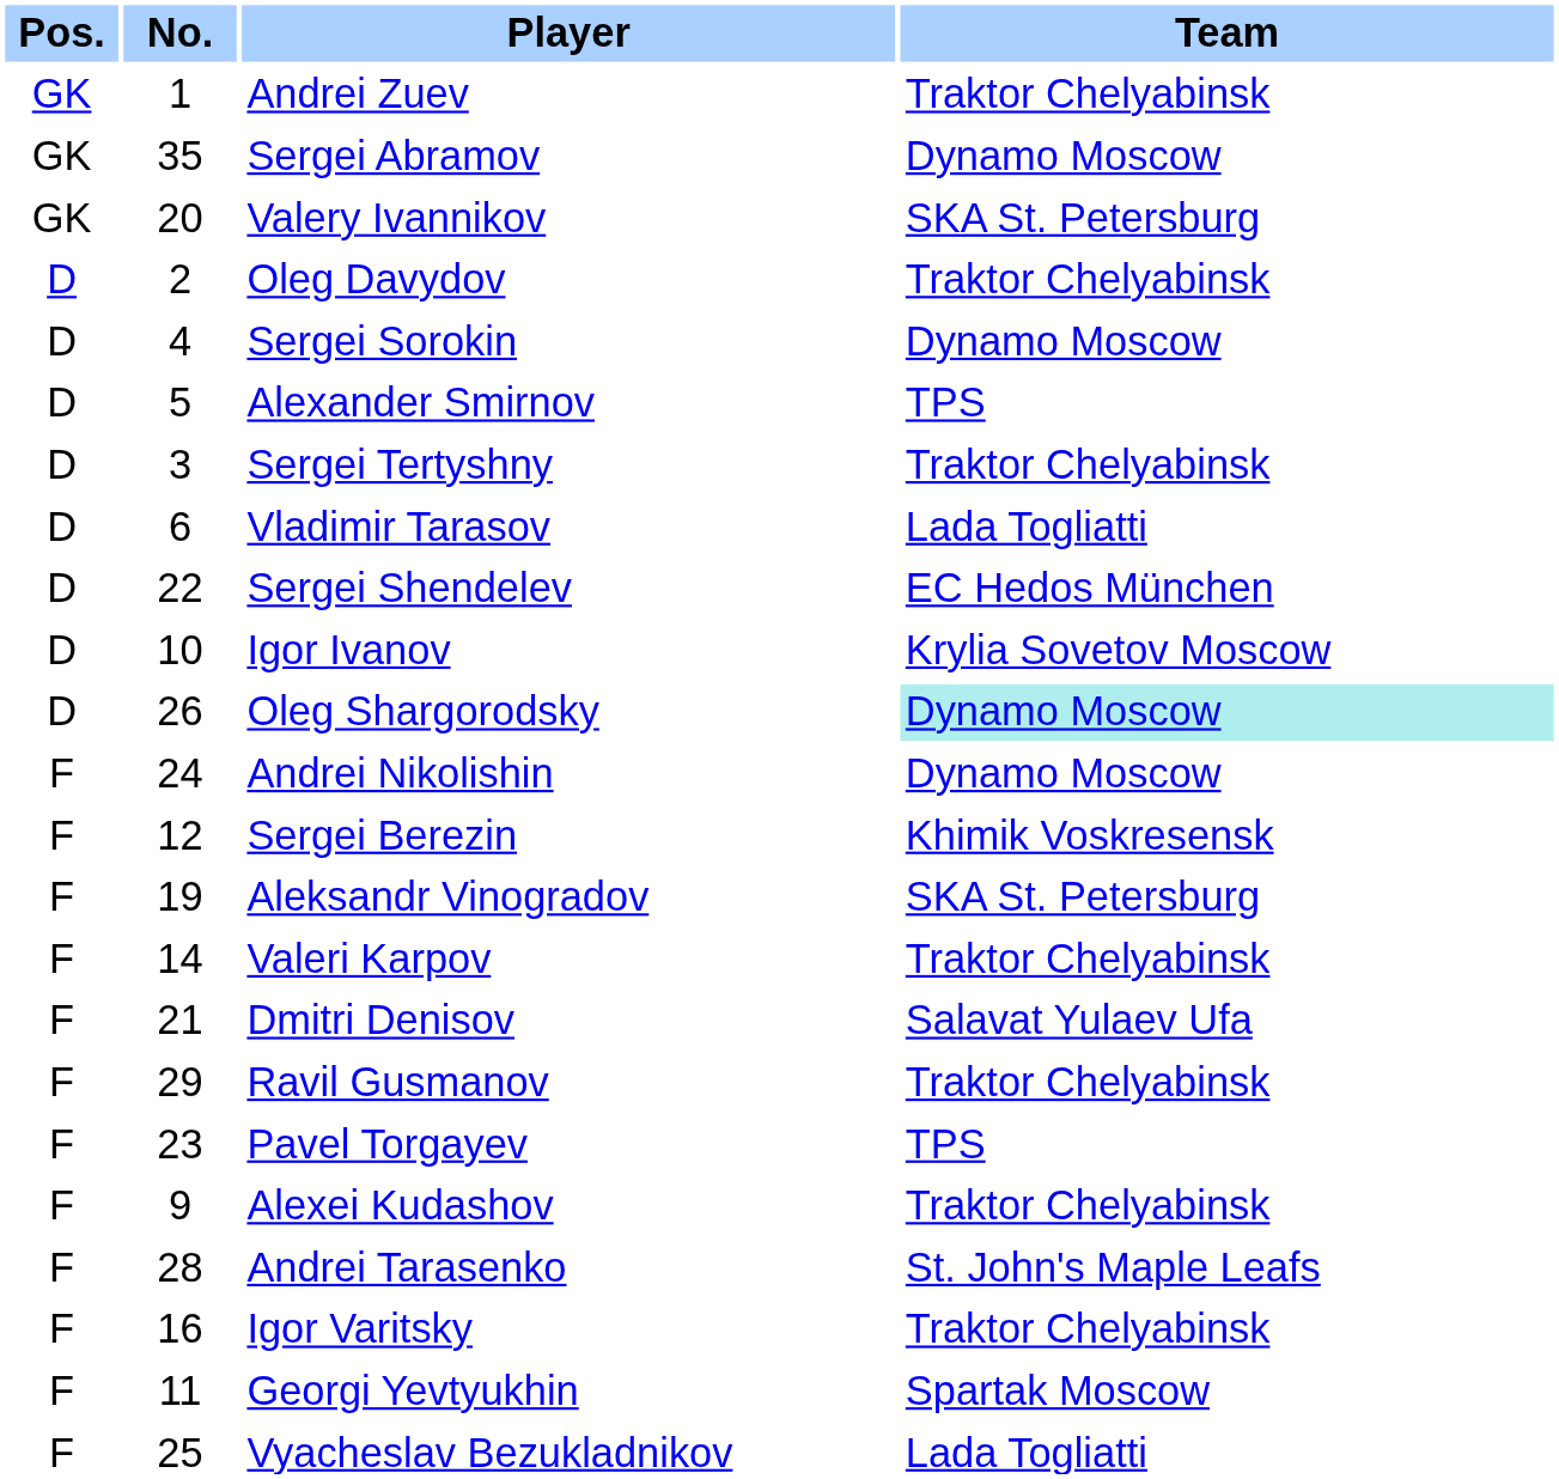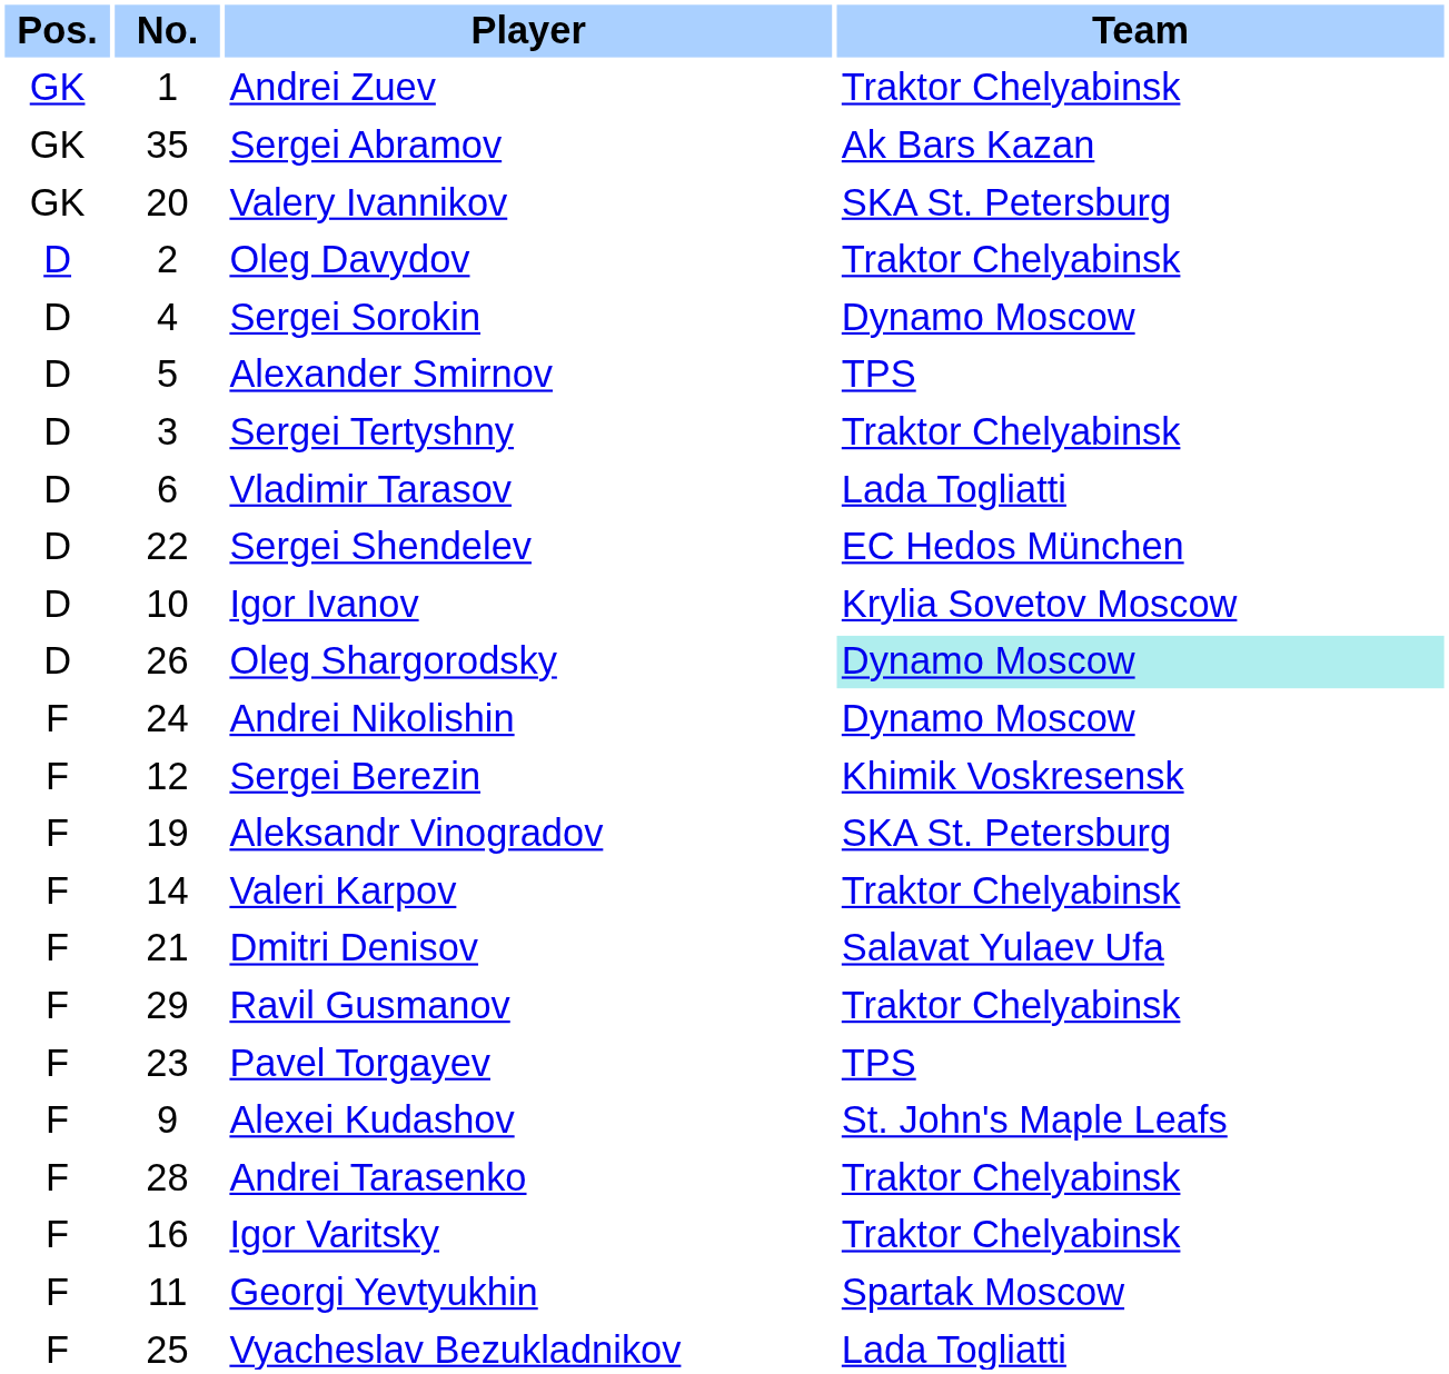 <table border="0" cellspacing="2" cellpadding="2">
 <tr bgcolor=AAD0FF>
 <th width=40>Pos.</th>
 <th width=40>No.</th>
 <th width=250>Player</th>
 <th width=250>Team</th>
 </tr>
 <tr>
 <td style="text-align:center;"><a href='#'>GK</a></td>
 <td style="text-align:center;">1</td>
 <td><a href='#'>Andrei Zuev</a></td>
 <td> <a href='#'>Traktor Chelyabinsk</a></td>
 </tr>
 <tr>
 <td style="text-align:center;">GK</td>
 <td style="text-align:center;">35</td>
 <td><a href='#'>Sergei Abramov</a></td>
-<td> <a href='#'>Dynamo Moscow</a></td>
+<td> <a href='#'>Ak Bars Kazan</a></td>
 </tr>
 <tr>
 <td style="text-align:center;">GK</td>
 <td style="text-align:center;">20</td>
 <td><a href='#'>Valery Ivannikov</a></td>
 <td> <a href='#'>SKA St. Petersburg</a></td>
 </tr>
 <tr>
 <td style="text-align:center;"><a href='#'>D</a></td>
 <td style="text-align:center;">2</td>
 <td><a href='#'>Oleg Davydov</a></td>
 <td> <a href='#'>Traktor Chelyabinsk</a></td>
 </tr>
 <tr>
 <td style="text-align:center;">D</td>
 <td style="text-align:center;">4</td>
 <td><a href='#'>Sergei Sorokin</a></td>
 <td> <a href='#'>Dynamo Moscow</a></td>
 </tr>
 <tr>
 <td style="text-align:center;">D</td>
 <td style="text-align:center;">5</td>
 <td><a href='#'>Alexander Smirnov</a></td>
 <td> <a href='#'>TPS</a></td>
 </tr>
 <tr>
 <td style="text-align:center;">D</td>
 <td style="text-align:center;">3</td>
 <td><a href='#'>Sergei Tertyshny</a></td>
 <td> <a href='#'>Traktor Chelyabinsk</a></td>
 </tr>
 <tr>
 <td style="text-align:center;">D</td>
 <td style="text-align:center;">6</td>
 <td><a href='#'>Vladimir Tarasov</a></td>
 <td> <a href='#'>Lada Togliatti</a></td>
 </tr>
 <tr>
 <td style="text-align:center;">D</td>
 <td style="text-align:center;">22</td>
 <td><a href='#'>Sergei Shendelev</a></td>
 <td> <a href='#'>EC Hedos München</a></td>
 </tr>
 <tr>
 <td style="text-align:center;">D</td>
 <td style="text-align:center;">10</td>
 <td><a href='#'>Igor Ivanov</a></td>
 <td> <a href='#'>Krylia Sovetov Moscow</a></td>
 </tr>
 <tr>
 <td style="text-align:center;">D</td>
 <td style="text-align:center;">26</td>
 <td><a href='#'>Oleg Shargorodsky</a></td>
 <td style="background: paleturquoise;"> <a href='#'>Dynamo Moscow</a></td>
 </tr>
 <tr>
 <td style="text-align:center;">F</td>
 <td style="text-align:center;">24</td>
 <td><a href='#'>Andrei Nikolishin</a></td>
 <td> <a href='#'>Dynamo Moscow</a></td>
 </tr>
 <tr>
 <td style="text-align:center;">F</td>
 <td style="text-align:center;">12</td>
 <td><a href='#'>Sergei Berezin</a></td>
 <td> <a href='#'>Khimik Voskresensk</a></td>
 </tr>
 <tr>
 <td style="text-align:center;">F</td>
 <td style="text-align:center;">19</td>
 <td><a href='#'>Aleksandr Vinogradov</a></td>
 <td> <a href='#'>SKA St. Petersburg</a></td>
 </tr>
 <tr>
 <td style="text-align:center;">F</td>
 <td style="text-align:center;">14</td>
 <td><a href='#'>Valeri Karpov</a></td>
 <td> <a href='#'>Traktor Chelyabinsk</a></td>
 </tr>
 <tr>
 <td style="text-align:center;">F</td>
 <td style="text-align:center;">21</td>
 <td><a href='#'>Dmitri Denisov</a></td>
 <td> <a href='#'>Salavat Yulaev Ufa</a></td>
 </tr>
 <tr>
 <td style="text-align:center;">F</td>
 <td style="text-align:center;">29</td>
 <td><a href='#'>Ravil Gusmanov</a></td>
 <td> <a href='#'>Traktor Chelyabinsk</a></td>
 </tr>
 <tr>
 <td style="text-align:center;">F</td>
 <td style="text-align:center;">23</td>
 <td><a href='#'>Pavel Torgayev</a></td>
 <td> <a href='#'>TPS</a></td>
 </tr>
 <tr>
 <td style="text-align:center;">F</td>
 <td style="text-align:center;">9</td>
 <td><a href='#'>Alexei Kudashov</a></td>
-<td> <a href='#'>Traktor Chelyabinsk</a></td>
+<td> <a href='#'>St. John's Maple Leafs</a></td>
 </tr>
 <tr>
 <td style="text-align:center;">F</td>
 <td style="text-align:center;">28</td>
 <td><a href='#'>Andrei Tarasenko</a></td>
-<td> <a href='#'>St. John's Maple Leafs</a></td>
+<td> <a href='#'>Traktor Chelyabinsk</a></td>
 </tr>
 <tr>
 <td style="text-align:center;">F</td>
 <td style="text-align:center;">16</td>
 <td><a href='#'>Igor Varitsky</a></td>
 <td> <a href='#'>Traktor Chelyabinsk</a></td>
 </tr>
 <tr>
 <td style="text-align:center;">F</td>
 <td style="text-align:center;">11</td>
 <td><a href='#'>Georgi Yevtyukhin</a></td>
 <td> <a href='#'>Spartak Moscow</a></td>
 </tr>
 <tr>
 <td style="text-align:center;">F</td>
 <td style="text-align:center;">25</td>
 <td><a href='#'>Vyacheslav Bezukladnikov</a></td>
 <td> <a href='#'>Lada Togliatti</a></td>
 </tr>
 </table>
